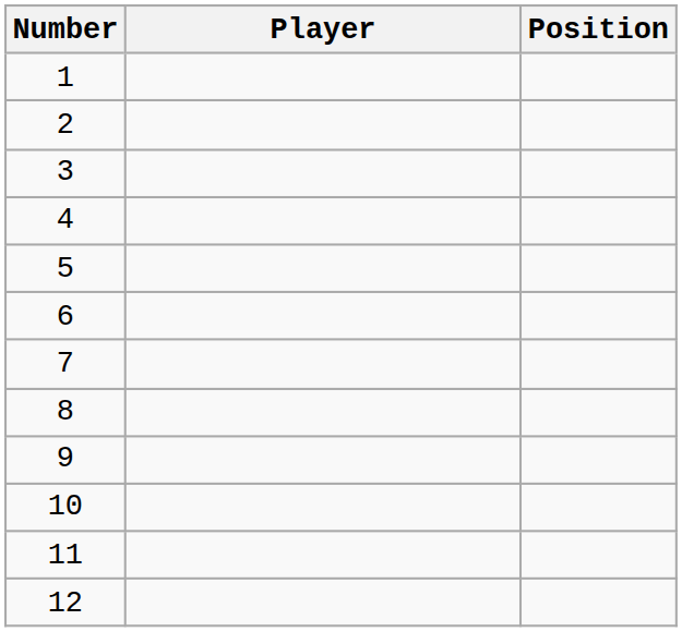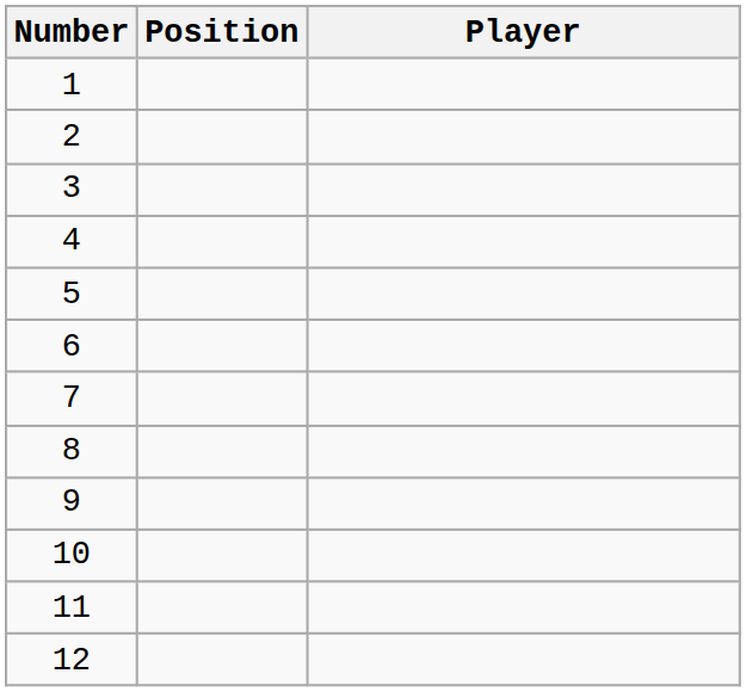 <table class="wikitable sortable" style="text-align:center;">
 <tr>
 <th style="border-bottom:0;">Number</th>
+<th style="border-bottom:0;">Position</th>
 <th style="border-bottom:0; width:13em;">Player</th>
-<th style="border-bottom:0;">Position</th>
 </tr>
 <tr>
 <td>1</td>
+<td></td>
 <td align=left></td>
-<td></td>
 </tr>
 <tr>
 <td>2</td>
+<td></td>
 <td align=left></td>
-<td></td>
 </tr>
 <tr>
 <td>3</td>
+<td></td>
 <td align=left></td>
-<td></td>
 </tr>
 <tr>
 <td>4</td>
+<td></td>
 <td align=left></td>
-<td></td>
 </tr>
 <tr>
 <td>5</td>
+<td></td>
 <td align=left></td>
-<td></td>
 </tr>
 <tr>
 <td>6</td>
+<td></td>
 <td align=left></td>
-<td></td>
 </tr>
 <tr>
 <td>7</td>
+<td></td>
 <td align=left></td>
-<td></td>
 </tr>
 <tr>
 <td>8</td>
+<td></td>
 <td align=left></td>
-<td></td>
 </tr>
 <tr>
 <td>9</td>
+<td></td>
 <td align=left></td>
-<td></td>
 </tr>
 <tr>
 <td>10</td>
+<td></td>
 <td align=left></td>
-<td></td>
 </tr>
 <tr>
 <td>11</td>
+<td></td>
 <td align=left></td>
-<td></td>
 </tr>
 <tr>
 <td>12</td>
+<td></td>
 <td align=left></td>
-<td></td>
 </tr>
 </table>
